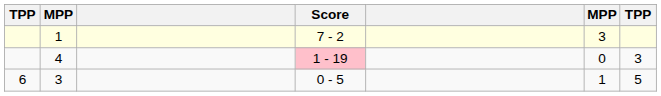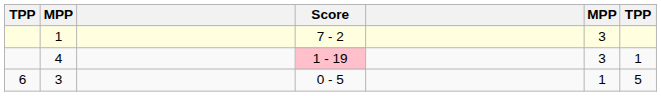 <table class="wikitable" style="text-align: center;" |>
 <tr>
 <th width="35">TPP</th>
 <th width="35">MPP</th>
 <th width="250"></th>
 <th width="75">Score</th>
 <th width="250"></th>
 <th width="35">MPP</th>
 <th width="35">TPP</th>
 </tr>
 <tr bgcolor=lightyellow>
 <td></td>
 <td>1</td>
 <td style="text-align:left;"><strong></strong></td>
 <td>7 - 2</td>
 <td style="text-align:left;"></td>
 <td>3</td>
 <td></td>
 </tr>
 <tr>
 <td></td>
 <td>4</td>
 <td style="text-align:left;"></td>
 <td style="background: pink;">1 - 19</td>
 <td style="text-align:left;"><strong></strong></td>
-<td>0</td>
 <td>3</td>
+<td>1</td>
 </tr>
 <tr>
 <td>6</td>
 <td>3</td>
 <td style="text-align:left;"></td>
 <td>0 - 5</td>
 <td style="text-align:left;"><strong></strong></td>
 <td>1</td>
 <td>5</td>
 </tr>
 </table>
